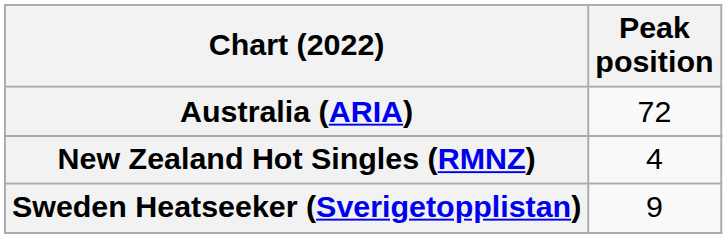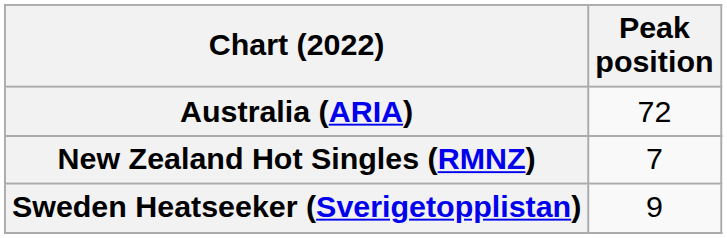 <table class="wikitable sortable plainrowheaders" style="text-align:center">
 <tr>
 <th scope="col">Chart (2022)</th>
 <th scope="col">Peak<br>position</th>
 </tr>
 <tr>
 <th scope="row">Australia (<a href='#'>ARIA</a>)</th>
 <td>72</td>
 </tr>
 <tr>
 </tr>
 <tr>
 </tr>
 <tr>
 </tr>
 <tr>
 <th scope="row">New Zealand Hot Singles (<a href='#'>RMNZ</a>)</th>
-<td>4</td>
+<td>7</td>
 </tr>
 <tr>
 <th scope="row">Sweden Heatseeker (<a href='#'>Sverigetopplistan</a>)</th>
 <td>9</td>
 </tr>
 <tr>
 </tr>
 <tr>
 </tr>
 <tr>
 </tr>
 <tr>
 </tr>
 </table>
